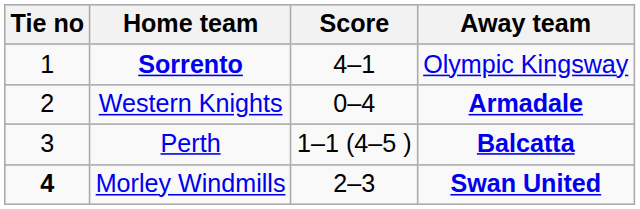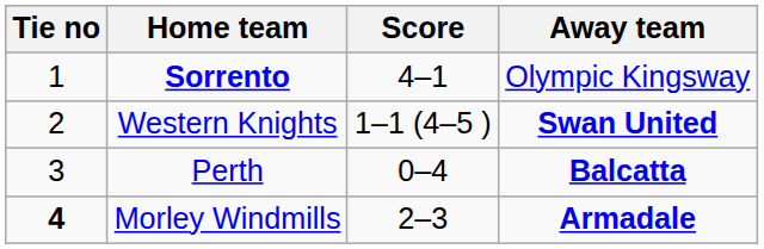 <table class="wikitable" style="text-align:center">
 <tr>
 <th>Tie no</th>
 <th>Home team</th>
 <th>Score</th>
 <th>Away team</th>
 </tr>
 <tr>
 <td>1</td>
 <td><strong><a href='#'>Sorrento</a></strong></td>
 <td>4–1</td>
 <td><a href='#'>Olympic Kingsway</a></td>
 </tr>
 <tr>
 <td>2</td>
 <td><a href='#'>Western Knights</a></td>
-<td>0–4</td>
-<td><strong><a href='#'>Armadale</a></strong></td>
+<td>1–1 (4–5 )</td>
+<td><strong><a href='#'>Swan United</a></strong></td>
 </tr>
 <tr>
 <td>3</td>
 <td><a href='#'>Perth</a></td>
-<td>1–1 (4–5 )</td>
+<td>0–4</td>
 <td><strong><a href='#'>Balcatta</a></strong></td>
 </tr>
 <tr>
 <td><strong>4</strong></td>
 <td><a href='#'>Morley Windmills</a></td>
 <td>2–3</td>
-<td><strong><a href='#'>Swan United</a></strong></td>
+<td><strong><a href='#'>Armadale</a></strong></td>
 </tr>
 </table>
